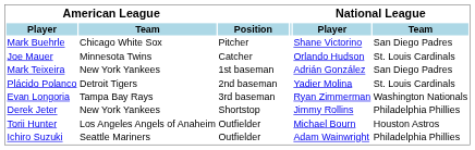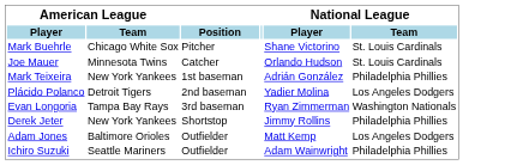 <table cellpadding="1"  style="width:auto; font-size:90%; border:1px solid gray;">
 <tr style="text-align:center; font-size:larger;">
 <th colspan=2>American League</th>
 <th></th>
 <th></th>
 <th colspan=2>National League</th>
 </tr>
 <tr style="background:lightblue;">
 <th>Player</th>
 <th>Team</th>
 <th>Position</th>
 <th></th>
 <th>Player</th>
 <th>Team</th>
 </tr>
 <tr>
 <td><a href='#'>Mark Buehrle</a></td>
 <td>Chicago White Sox</td>
 <td>Pitcher</td>
 <td></td>
 <td><a href='#'>Shane Victorino</a></td>
-<td>San Diego Padres</td>
+<td>St. Louis Cardinals</td>
 </tr>
 <tr>
 <td><a href='#'>Joe Mauer</a></td>
 <td>Minnesota Twins</td>
 <td>Catcher</td>
 <td></td>
 <td><a href='#'>Orlando Hudson</a></td>
 <td>St. Louis Cardinals</td>
 </tr>
 <tr>
 <td><a href='#'>Mark Teixeira</a></td>
 <td>New York Yankees</td>
 <td>1st baseman</td>
 <td></td>
 <td><a href='#'>Adrián González</a></td>
-<td>San Diego Padres</td>
+<td>Philadelphia Phillies</td>
 </tr>
 <tr>
 <td><a href='#'>Plácido Polanco</a></td>
 <td>Detroit Tigers</td>
 <td>2nd baseman    </td>
 <td></td>
 <td><a href='#'>Yadier Molina</a></td>
-<td>St. Louis Cardinals</td>
+<td>Los Angeles Dodgers</td>
 </tr>
 <tr>
 <td><a href='#'>Evan Longoria</a></td>
 <td>Tampa Bay Rays</td>
 <td>3rd baseman</td>
 <td></td>
 <td><a href='#'>Ryan Zimmerman</a></td>
 <td>Washington Nationals</td>
 </tr>
 <tr>
 <td><a href='#'>Derek Jeter</a></td>
 <td>New York Yankees</td>
 <td>Shortstop</td>
 <td></td>
 <td><a href='#'>Jimmy Rollins</a></td>
 <td>Philadelphia Phillies</td>
 </tr>
 <tr>
-<td><a href='#'>Torii Hunter</a></td>
-<td>Los Angeles Angels of Anaheim</td>
+<td><a href='#'>Adam Jones</a></td>
+<td>Baltimore Orioles</td>
 <td>Outfielder</td>
 <td></td>
-<td><a href='#'>Michael Bourn</a></td>
-<td>Houston Astros</td>
+<td><a href='#'>Matt Kemp</a></td>
+<td>Los Angeles Dodgers</td>
 </tr>
 <tr>
 <td><a href='#'>Ichiro Suzuki</a></td>
 <td>Seattle Mariners</td>
 <td>Outfielder</td>
 <td></td>
 <td><a href='#'>Adam Wainwright</a></td>
 <td>Philadelphia Phillies</td>
 </tr>
 </table>
